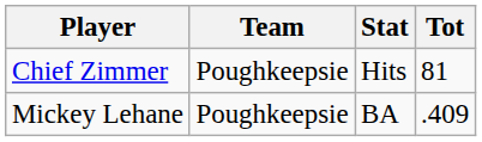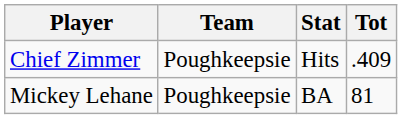 <table class="wikitable">
 <tr>
 <th>Player</th>
 <th>Team</th>
 <th>Stat</th>
 <th>Tot</th>
 </tr>
 <tr>
 <td><a href='#'>Chief Zimmer</a></td>
 <td>Poughkeepsie</td>
 <td>Hits</td>
-<td>81</td>
+<td>.409</td>
 </tr>
 <tr>
 <td>Mickey Lehane</td>
 <td>Poughkeepsie</td>
 <td>BA</td>
-<td>.409</td>
+<td>81</td>
 </tr>
 </table>
